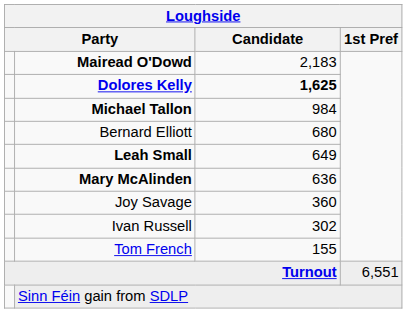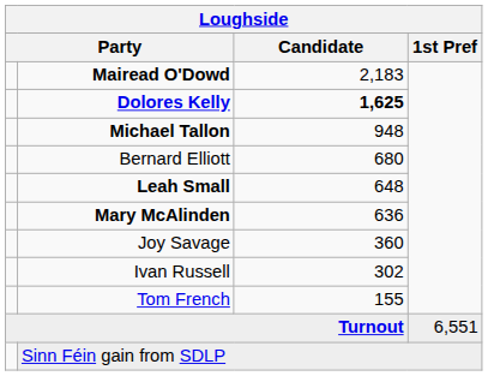 <table class="wikitable">
 <tr>
 <th colspan="4" align="center"><a href='#'>Loughside</a></th>
 </tr>
 <tr>
 <th colspan="2" align="center" width=200>Party</th>
 <th width=150>Candidate</th>
 <th width=60>1st Pref</th>
 </tr>
 <tr>
 <td></td>
 <td align="right"><strong>Mairead O'Dowd</strong></td>
 <td align="right">2,183</td>
 </tr>
 <tr>
 <td></td>
 <td align="right"><strong><a href='#'>Dolores Kelly</a></strong></td>
 <td align="right"><strong>1,625</strong></td>
 </tr>
 <tr>
 <td></td>
 <td align="right"><strong>Michael Tallon</strong></td>
-<td align="right">984</td>
+<td align="right">948</td>
 </tr>
 <tr>
 <td></td>
 <td align="right">Bernard Elliott</td>
 <td align="right">680</td>
 </tr>
 <tr>
 <td></td>
 <td align="right"><strong>Leah Small</strong></td>
-<td align="right">649</td>
+<td align="right">648</td>
 </tr>
 <tr>
 <td></td>
 <td align="right"><strong>Mary McAlinden</strong></td>
 <td align="right">636</td>
 </tr>
 <tr>
 <td></td>
 <td align="right">Joy Savage</td>
 <td align="right">360</td>
 </tr>
 <tr>
 <td></td>
 <td align="right">Ivan Russell</td>
 <td align="right">302</td>
 </tr>
 <tr>
 <td></td>
 <td align="right"><a href='#'>Tom French</a></td>
 <td align="right">155</td>
 </tr>
 <tr bgcolor="EEEEEE">
 <td colspan=3 align="right"><strong><a href='#'>Turnout</a></strong></td>
 <td align="right">6,551</td>
 </tr>
 <tr>
 <td bgcolor=></td>
 <td colspan=3 bgcolor="EEEEEE"><a href='#'>Sinn Féin</a> gain from <a href='#'>SDLP</a></td>
 </tr>
 </table>
